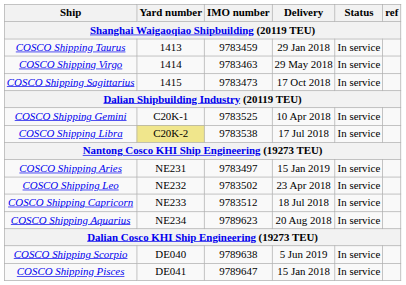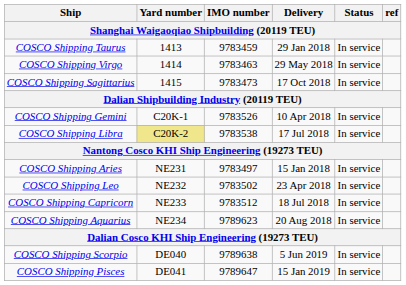 <table class="wikitable" style="text-align:center">
 <tr>
 <th>Ship</th>
 <th>Yard number</th>
 <th>IMO number</th>
 <th>Delivery</th>
 <th>Status</th>
 <th>ref</th>
 </tr>
 <tr>
 <th colspan="6"><a href='#'>Shanghai Waigaoqiao Shipbuilding</a> (20119 TEU)</th>
 </tr>
 <tr>
 <td><em><a href='#'>COSCO Shipping Taurus</a></em></td>
 <td>1413</td>
 <td>9783459</td>
 <td>29 Jan 2018</td>
 <td>In service</td>
 <td></td>
 </tr>
 <tr>
 <td><em><a href='#'>COSCO Shipping Virgo</a></em></td>
 <td>1414</td>
 <td>9783463</td>
 <td>29 May 2018</td>
 <td>In service</td>
 <td></td>
 </tr>
 <tr>
 <td><em><a href='#'>COSCO Shipping Sagittarius</a></em></td>
 <td>1415</td>
 <td>9783473</td>
 <td>17 Oct 2018</td>
 <td>In service</td>
 <td></td>
 </tr>
 <tr>
 <th colspan="6"><a href='#'>Dalian Shipbuilding Industry</a> (20119 TEU)</th>
 </tr>
 <tr>
 <td><em><a href='#'>COSCO Shipping Gemini</a></em></td>
 <td>C20K-1</td>
-<td>9783525</td>
+<td>9783526</td>
 <td>10 Apr 2018</td>
 <td>In service</td>
 <td></td>
 </tr>
 <tr>
 <td><em><a href='#'>COSCO Shipping Libra</a></em></td>
 <td style="background: khaki;">C20K-2</td>
 <td>9783538</td>
 <td>17 Jul 2018</td>
 <td>In service</td>
 <td></td>
 </tr>
 <tr>
 <th colspan="6"><a href='#'>Nantong Cosco KHI Ship Engineering</a> (19273 TEU)</th>
 </tr>
 <tr>
 <td><em><a href='#'>COSCO Shipping Aries</a></em></td>
 <td>NE231</td>
 <td>9783497</td>
-<td>15 Jan 2019</td>
+<td>15 Jan 2018</td>
 <td>In service</td>
 <td></td>
 </tr>
 <tr>
 <td><em><a href='#'>COSCO Shipping Leo</a></em></td>
 <td>NE232</td>
 <td>9783502</td>
 <td>23 Apr 2018</td>
 <td>In service</td>
 <td></td>
 </tr>
 <tr>
 <td><em><a href='#'>COSCO Shipping Capricorn</a></em></td>
 <td>NE233</td>
 <td>9783512</td>
 <td>18 Jul 2018</td>
 <td>In service</td>
 <td></td>
 </tr>
 <tr>
 <td><em><a href='#'>COSCO Shipping Aquarius</a></em></td>
 <td>NE234</td>
 <td>9789623</td>
 <td>20 Aug 2018</td>
 <td>In service</td>
 <td></td>
 </tr>
 <tr>
 <th colspan="6"><a href='#'>Dalian Cosco KHI Ship Engineering</a> (19273 TEU)</th>
 </tr>
 <tr>
 <td><em><a href='#'>COSCO Shipping Scorpio</a></em></td>
 <td>DE040</td>
 <td>9789638</td>
 <td>5 Jun 2019</td>
 <td>In service</td>
 <td></td>
 </tr>
 <tr>
 <td><em><a href='#'>COSCO Shipping Pisces</a></em></td>
 <td>DE041</td>
 <td>9789647</td>
-<td>15 Jan 2018</td>
+<td>15 Jan 2019</td>
 <td>In service</td>
 <td></td>
 </tr>
 </table>
